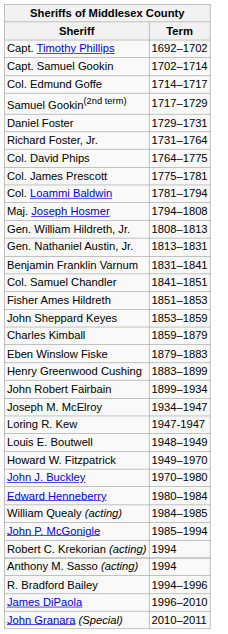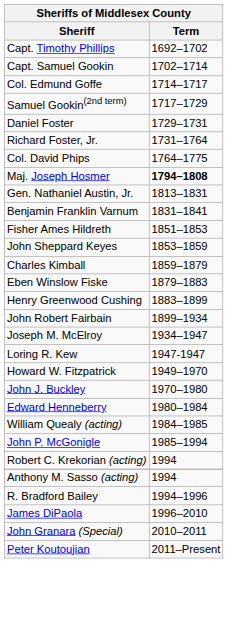 <table class="wikitable collapsible collapsed">
 <tr>
 <th colspan="2">Sheriffs of Middlesex County</th>
 </tr>
 <tr>
 <th>Sheriff</th>
 <th>Term</th>
 </tr>
 <tr>
 <td>Capt. <a href='#'>Timothy Phillips</a></td>
 <td>1692–1702</td>
 </tr>
 <tr>
 <td>Capt. Samuel Gookin</td>
 <td>1702–1714</td>
 </tr>
 <tr>
 <td>Col. Edmund Goffe</td>
 <td>1714–1717</td>
 </tr>
 <tr>
 <td>Samuel Gookin<sup>(2nd term)</sup></td>
 <td>1717–1729</td>
 </tr>
 <tr>
 <td>Daniel Foster</td>
 <td>1729–1731</td>
 </tr>
 <tr>
 <td>Richard Foster, Jr.</td>
 <td>1731–1764</td>
 </tr>
 <tr>
 <td>Col. David Phips</td>
 <td>1764–1775</td>
 </tr>
 <tr>
-<td>Col. James Prescott</td>
-<td>1775–1781</td>
-</tr>
-<tr>
-<td>Col. <a href='#'>Loammi Baldwin</a></td>
-<td>1781–1794</td>
-</tr>
-<tr>
 <td>Maj. <a href='#'>Joseph Hosmer</a></td>
-<td>1794–1808</td>
-</tr>
-<tr>
-<td>Gen. William Hildreth, Jr.</td>
-<td>1808–1813</td>
+<td><strong>1794–1808</strong></td>
 </tr>
 <tr>
 <td>Gen. Nathaniel Austin, Jr.</td>
 <td>1813–1831</td>
 </tr>
 <tr>
 <td>Benjamin Franklin Varnum</td>
 <td>1831–1841</td>
-</tr>
-<tr>
-<td>Col. Samuel Chandler</td>
-<td>1841–1851</td>
 </tr>
 <tr>
 <td>Fisher Ames Hildreth</td>
 <td>1851–1853</td>
 </tr>
 <tr>
 <td>John Sheppard Keyes</td>
 <td>1853–1859</td>
 </tr>
 <tr>
 <td>Charles Kimball</td>
 <td>1859–1879</td>
 </tr>
 <tr>
 <td>Eben Winslow Fiske</td>
 <td>1879–1883</td>
 </tr>
 <tr>
 <td>Henry Greenwood Cushing</td>
 <td>1883–1899</td>
 </tr>
 <tr>
 <td>John Robert Fairbain</td>
 <td>1899–1934</td>
 </tr>
 <tr>
 <td>Joseph M. McElroy</td>
 <td>1934–1947</td>
 </tr>
 <tr>
 <td>Loring R. Kew</td>
 <td>1947-1947</td>
-</tr>
-<tr>
-<td>Louis E. Boutwell</td>
-<td>1948–1949</td>
 </tr>
 <tr>
 <td>Howard W. Fitzpatrick</td>
 <td>1949–1970</td>
 </tr>
 <tr>
 <td><a href='#'>John J. Buckley</a></td>
 <td>1970–1980</td>
 </tr>
 <tr>
 <td><a href='#'>Edward Henneberry</a></td>
 <td>1980–1984</td>
 </tr>
 <tr>
 <td>William Quealy <em>(acting)</em></td>
 <td>1984–1985</td>
 </tr>
 <tr>
 <td><a href='#'>John P. McGonigle</a></td>
 <td>1985–1994</td>
 </tr>
 <tr>
 <td>Robert C. Krekorian <em>(acting)</em></td>
 <td>1994</td>
 </tr>
 <tr>
 </tr>
 <tr>
 <td>Anthony M. Sasso <em>(acting)</em></td>
 <td>1994</td>
 </tr>
 <tr>
 <td>R. Bradford Bailey</td>
 <td>1994–1996</td>
 </tr>
 <tr>
 <td><a href='#'>James DiPaola</a></td>
 <td>1996–2010</td>
 </tr>
 <tr>
 <td><a href='#'>John Granara</a> <em>(Special)</em></td>
 <td>2010–2011</td>
 </tr>
+<tr>
+<td><a href='#'>Peter Koutoujian</a></td>
+<td>2011–Present</td>
+</tr>
 </table>
